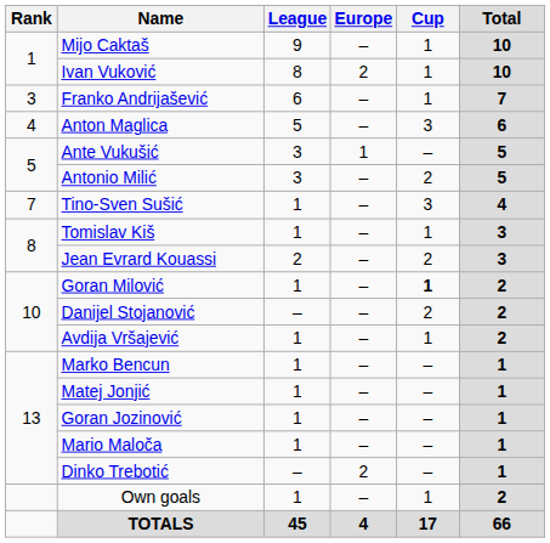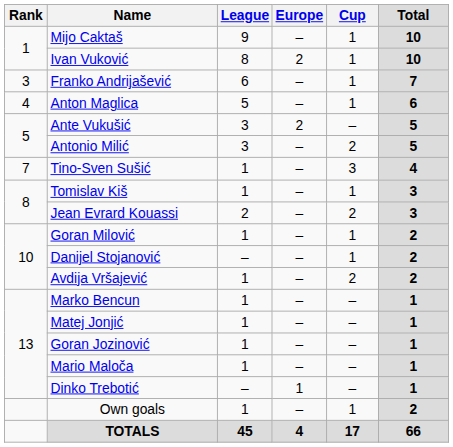 <table class="wikitable" style="font-size: 95%; text-align: center;">
 <tr>
 <th width=40>Rank</th>
 <th width=180>Name</th>
 <th width=50><a href='#'>League</a></th>
 <th width=50><a href='#'>Europe</a></th>
 <th width=50><a href='#'>Cup</a></th>
 <th width=70 style="background: #DCDCDC">Total</th>
 </tr>
 <tr>
 <td rowspan=2>1</td>
 <td style="text-align:left;"> <a href='#'>Mijo Caktaš</a></td>
 <td>9</td>
 <td>–</td>
 <td>1</td>
 <th style="background: #DCDCDC">10</th>
 </tr>
 <tr>
 <td style="text-align:left;"> <a href='#'>Ivan Vuković</a></td>
 <td>8</td>
 <td>2</td>
 <td>1</td>
 <th style="background: #DCDCDC">10</th>
 </tr>
 <tr>
 <td rowspan=1>3</td>
 <td style="text-align:left;"> <a href='#'>Franko Andrijašević</a></td>
 <td>6</td>
 <td>–</td>
 <td>1</td>
 <th style="background: #DCDCDC">7</th>
 </tr>
 <tr>
 <td rowspan=1>4</td>
 <td style="text-align:left;"> <a href='#'>Anton Maglica</a></td>
 <td>5</td>
 <td>–</td>
-<td>3</td>
+<td>1</td>
 <th style="background: #DCDCDC">6</th>
 </tr>
 <tr>
 <td rowspan=2>5</td>
 <td style="text-align:left;"> <a href='#'>Ante Vukušić</a></td>
 <td>3</td>
-<td>1</td>
+<td>2</td>
 <td>–</td>
 <th style="background: #DCDCDC">5</th>
 </tr>
 <tr>
 <td style="text-align:left;"> <a href='#'>Antonio Milić</a></td>
 <td>3</td>
 <td>–</td>
 <td>2</td>
 <th style="background: #DCDCDC">5</th>
 </tr>
 <tr>
 <td rowspan=1>7</td>
 <td style="text-align:left;"> <a href='#'>Tino-Sven Sušić</a></td>
 <td>1</td>
 <td>–</td>
 <td>3</td>
 <th style="background: #DCDCDC">4</th>
 </tr>
 <tr>
 <td rowspan=2>8</td>
 <td style="text-align:left;"> <a href='#'>Tomislav Kiš</a></td>
 <td>1</td>
 <td>–</td>
 <td>1</td>
 <th style="background: #DCDCDC">3</th>
 </tr>
 <tr>
 <td style="text-align:left;"> <a href='#'>Jean Evrard Kouassi</a></td>
 <td>2</td>
 <td>–</td>
 <td>2</td>
 <th style="background: #DCDCDC">3</th>
 </tr>
 <tr>
 <td rowspan=3>10</td>
 <td style="text-align:left;"> <a href='#'>Goran Milović</a></td>
 <td>1</td>
 <td>–</td>
-<td><strong>1</strong></td>
+<td>1</td>
 <th style="background: #DCDCDC">2</th>
 </tr>
 <tr>
 <td style="text-align:left;"> <a href='#'>Danijel Stojanović</a></td>
 <td>–</td>
 <td>–</td>
-<td>2</td>
+<td>1</td>
 <th style="background: #DCDCDC">2</th>
 </tr>
 <tr>
 <td style="text-align:left;"> <a href='#'>Avdija Vršajević</a></td>
 <td>1</td>
 <td>–</td>
-<td>1</td>
+<td>2</td>
 <th style="background: #DCDCDC">2</th>
 </tr>
 <tr>
 <td rowspan=5>13</td>
 <td style="text-align:left;"> <a href='#'>Marko Bencun</a></td>
 <td>1</td>
 <td>–</td>
 <td>–</td>
 <th style="background: #DCDCDC">1</th>
 </tr>
 <tr>
 <td style="text-align:left;"> <a href='#'>Matej Jonjić</a></td>
 <td>1</td>
 <td>–</td>
 <td>–</td>
 <th style="background: #DCDCDC">1</th>
 </tr>
 <tr>
 <td style="text-align:left;"> <a href='#'>Goran Jozinović</a></td>
 <td>1</td>
 <td>–</td>
 <td>–</td>
 <th style="background: #DCDCDC">1</th>
 </tr>
 <tr>
 <td style="text-align:left;"> <a href='#'>Mario Maloča</a></td>
 <td>1</td>
 <td>–</td>
 <td>–</td>
 <th style="background: #DCDCDC">1</th>
 </tr>
 <tr>
 <td style="text-align:left;"> <a href='#'>Dinko Trebotić</a></td>
 <td>–</td>
-<td>2</td>
+<td>1</td>
 <td>–</td>
 <th style="background: #DCDCDC">1</th>
 </tr>
 <tr>
 <td></td>
 <td style="text-align:center;">Own goals</td>
 <td>1</td>
 <td>–</td>
 <td>1</td>
 <th style="background: #DCDCDC">2</th>
 </tr>
 <tr>
 <td></td>
 <th style="background: #DCDCDC">TOTALS</th>
 <th style="background: #DCDCDC">45</th>
 <th style="background: #DCDCDC">4</th>
 <th style="background: #DCDCDC">17</th>
 <th style="background: #DCDCDC">66</th>
 </tr>
 </table>
